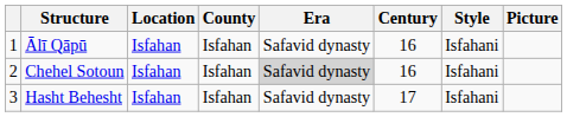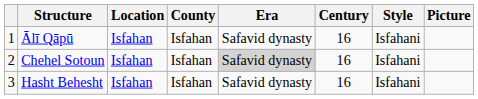 <table class="sortable wikitable">
 <tr>
 <th></th>
 <th>Structure</th>
 <th>Location</th>
 <th>County</th>
 <th>Era</th>
 <th>Century</th>
 <th>Style</th>
 <th>Picture</th>
 </tr>
 <tr>
 <td>1</td>
 <td><a href='#'>Ālī Qāpū</a></td>
 <td><a href='#'>Isfahan</a></td>
 <td>Isfahan</td>
 <td>Safavid dynasty</td>
 <td align="center">16</td>
 <td>Isfahani</td>
 <td></td>
 </tr>
 <tr>
 <td>2</td>
 <td><a href='#'>Chehel Sotoun</a></td>
 <td><a href='#'>Isfahan</a></td>
 <td>Isfahan</td>
 <td style="background: lightgrey;">Safavid dynasty</td>
 <td align="center">16</td>
 <td>Isfahani</td>
 <td></td>
 </tr>
 <tr>
 <td>3</td>
 <td><a href='#'>Hasht Behesht</a></td>
 <td><a href='#'>Isfahan</a></td>
 <td>Isfahan</td>
 <td>Safavid dynasty</td>
-<td align="center">17</td>
+<td align="center">16</td>
 <td>Isfahani</td>
 <td></td>
 </tr>
 </table>
